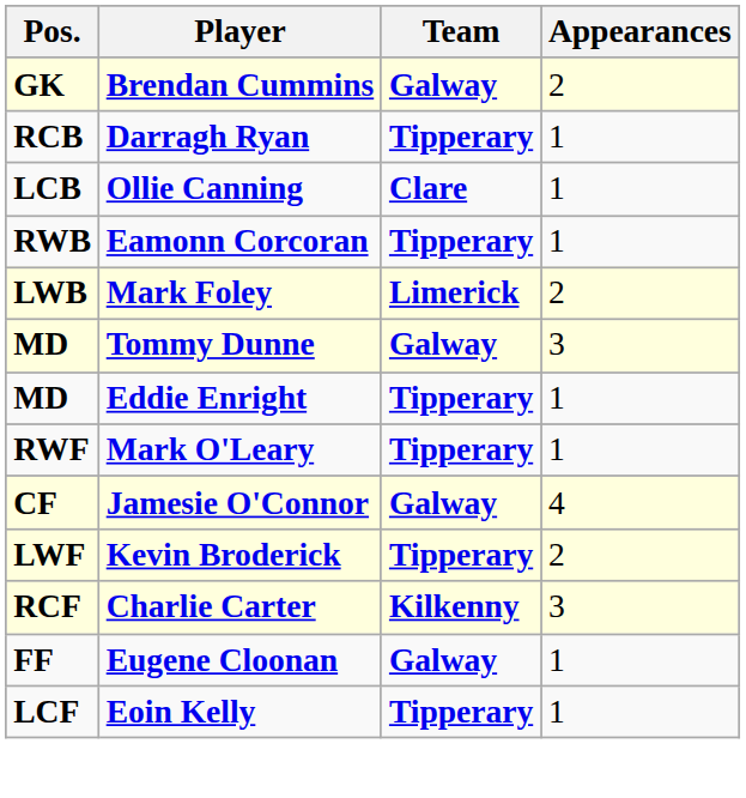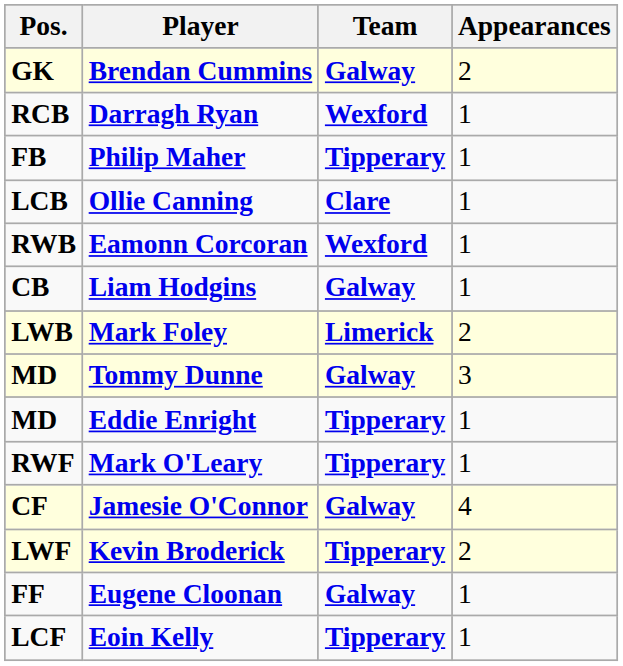 <table class="wikitable">
 <tr>
 <th>Pos.</th>
 <th>Player</th>
 <th>Team</th>
 <th>Appearances</th>
 </tr>
 <tr bgcolor=#FFFFDD>
 <td><strong>GK</strong></td>
 <td> <strong><a href='#'>Brendan Cummins</a></strong></td>
 <td><strong><a href='#'>Galway</a></strong></td>
 <td>2</td>
 </tr>
 <tr>
 <td><strong>RCB</strong></td>
 <td> <strong><a href='#'>Darragh Ryan</a></strong></td>
+<td><strong><a href='#'>Wexford</a></strong></td>
+<td>1</td>
+</tr>
+<tr>
+<td><strong>FB</strong></td>
+<td> <strong><a href='#'>Philip Maher</a></strong></td>
 <td><strong><a href='#'>Tipperary</a></strong></td>
 <td>1</td>
 </tr>
 <tr>
 <td><strong>LCB</strong></td>
 <td> <strong><a href='#'>Ollie Canning</a></strong></td>
 <td><strong><a href='#'>Clare</a></strong></td>
 <td>1</td>
 </tr>
 <tr>
 <td><strong>RWB</strong></td>
 <td> <strong><a href='#'>Eamonn Corcoran</a></strong></td>
-<td><strong><a href='#'>Tipperary</a></strong></td>
+<td><strong><a href='#'>Wexford</a></strong></td>
+<td>1</td>
+</tr>
+<tr>
+<td><strong>CB</strong></td>
+<td> <strong><a href='#'>Liam Hodgins</a></strong></td>
+<td><strong><a href='#'>Galway</a></strong></td>
 <td>1</td>
 </tr>
 <tr bgcolor=#FFFFDD>
 <td><strong>LWB</strong></td>
 <td> <strong><a href='#'>Mark Foley</a></strong></td>
 <td><strong><a href='#'>Limerick</a></strong></td>
 <td>2</td>
 </tr>
 <tr bgcolor=#FFFFDD>
 <td><strong>MD</strong></td>
 <td> <strong><a href='#'>Tommy Dunne</a></strong></td>
 <td><strong><a href='#'>Galway</a></strong></td>
 <td>3</td>
 </tr>
 <tr>
 <td><strong>MD</strong></td>
 <td> <strong><a href='#'>Eddie Enright</a></strong></td>
 <td><strong><a href='#'>Tipperary</a></strong></td>
 <td>1</td>
 </tr>
 <tr>
 <td><strong>RWF</strong></td>
 <td> <strong><a href='#'>Mark O'Leary</a></strong></td>
 <td><strong><a href='#'>Tipperary</a></strong></td>
 <td>1</td>
 </tr>
 <tr bgcolor=#FFFFDD>
 <td><strong>CF</strong></td>
 <td> <strong><a href='#'>Jamesie O'Connor</a></strong></td>
 <td><strong><a href='#'>Galway</a></strong></td>
 <td>4</td>
 </tr>
 <tr bgcolor=#FFFFDD>
 <td><strong>LWF</strong></td>
 <td> <strong><a href='#'>Kevin Broderick</a></strong></td>
 <td><strong><a href='#'>Tipperary</a></strong></td>
 <td>2</td>
 </tr>
-<tr bgcolor=#FFFFDD>
-<td><strong>RCF</strong></td>
-<td> <strong><a href='#'>Charlie Carter</a></strong></td>
-<td><strong><a href='#'>Kilkenny</a></strong></td>
-<td>3</td>
-</tr>
 <tr>
 <td><strong>FF</strong></td>
 <td> <strong><a href='#'>Eugene Cloonan</a></strong></td>
 <td><strong><a href='#'>Galway</a></strong></td>
 <td>1</td>
 </tr>
 <tr>
 <td><strong>LCF</strong></td>
 <td> <strong><a href='#'>Eoin Kelly</a></strong></td>
 <td><strong><a href='#'>Tipperary</a></strong></td>
 <td>1</td>
 </tr>
 </table>
